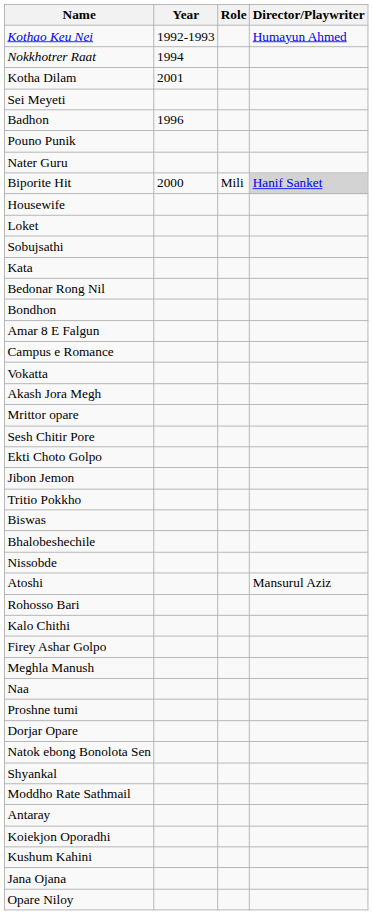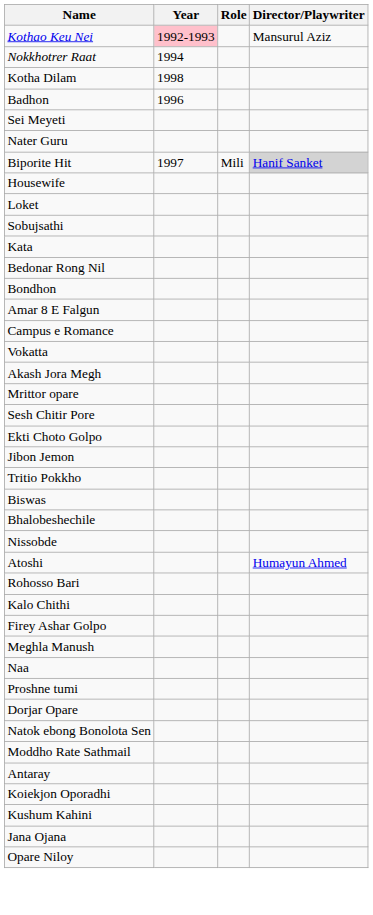 <table class="wikitable sortable mw-collapsible">
 <tr>
 <th>Name</th>
 <th>Year</th>
 <th>Role</th>
 <th>Director/Playwriter</th>
 </tr>
 <tr>
 <td><em><a href='#'>Kothao Keu Nei</a></em></td>
-<td>1992-1993</td>
+<td style="background: pink;">1992-1993</td>
 <td></td>
-<td><a href='#'>Humayun Ahmed</a></td>
+<td>Mansurul Aziz</td>
 </tr>
 <tr>
 <td><em>Nokkhotrer Raat</em></td>
 <td>1994</td>
 <td></td>
 <td></td>
 </tr>
 <tr>
 <td>Kotha Dilam</td>
-<td>2001</td>
-<td></td>
-<td></td>
-</tr>
-<tr>
-<td>Sei Meyeti</td>
-<td></td>
+<td>1998</td>
 <td></td>
 <td></td>
 </tr>
 <tr>
 <td>Badhon</td>
 <td>1996</td>
 <td></td>
 <td></td>
 </tr>
 <tr>
-<td>Pouno Punik</td>
+<td>Sei Meyeti</td>
 <td></td>
 <td></td>
 <td></td>
 </tr>
 <tr>
 <td>Nater Guru</td>
 <td></td>
 <td></td>
 <td></td>
 </tr>
 <tr>
 <td>Biporite Hit</td>
-<td>2000</td>
+<td>1997</td>
 <td>Mili</td>
 <td style="background: lightgrey;"><a href='#'>Hanif Sanket</a></td>
 </tr>
 <tr>
 <td>Housewife</td>
 <td></td>
 <td></td>
 <td></td>
 </tr>
 <tr>
 <td>Loket</td>
 <td></td>
 <td></td>
 <td></td>
 </tr>
 <tr>
 <td>Sobujsathi</td>
 <td></td>
 <td></td>
 <td></td>
 </tr>
 <tr>
 <td>Kata</td>
 <td></td>
 <td></td>
 <td></td>
 </tr>
 <tr>
 <td>Bedonar Rong Nil</td>
 <td></td>
 <td></td>
 <td></td>
 </tr>
 <tr>
 <td>Bondhon</td>
 <td></td>
 <td></td>
 <td></td>
 </tr>
 <tr>
 <td>Amar 8 E Falgun</td>
 <td></td>
 <td></td>
 <td></td>
 </tr>
 <tr>
 <td>Campus e Romance</td>
 <td></td>
 <td></td>
 <td></td>
 </tr>
 <tr>
 <td>Vokatta</td>
 <td></td>
 <td></td>
 <td></td>
 </tr>
 <tr>
 <td>Akash Jora Megh</td>
 <td></td>
 <td></td>
 <td></td>
 </tr>
 <tr>
 <td>Mrittor opare</td>
 <td></td>
 <td></td>
 <td></td>
 </tr>
 <tr>
 <td>Sesh Chitir Pore</td>
 <td></td>
 <td></td>
 <td></td>
 </tr>
 <tr>
 <td>Ekti Choto Golpo</td>
 <td></td>
 <td></td>
 <td></td>
 </tr>
 <tr>
 <td>Jibon Jemon</td>
 <td></td>
 <td></td>
 <td></td>
 </tr>
 <tr>
 <td>Tritio Pokkho</td>
 <td></td>
 <td></td>
 <td></td>
 </tr>
 <tr>
 <td>Biswas</td>
 <td></td>
 <td></td>
 <td></td>
 </tr>
 <tr>
 <td>Bhalobeshechile</td>
 <td></td>
 <td></td>
 <td></td>
 </tr>
 <tr>
 <td>Nissobde</td>
 <td></td>
 <td></td>
 <td></td>
 </tr>
 <tr>
 <td>Atoshi</td>
 <td></td>
 <td></td>
-<td>Mansurul Aziz</td>
+<td><a href='#'>Humayun Ahmed</a></td>
 </tr>
 <tr>
 <td>Rohosso Bari</td>
 <td></td>
 <td></td>
 <td></td>
 </tr>
 <tr>
 <td>Kalo Chithi</td>
 <td></td>
 <td></td>
 <td></td>
 </tr>
 <tr>
 <td>Firey Ashar Golpo</td>
 <td></td>
 <td></td>
 <td></td>
 </tr>
 <tr>
 <td>Meghla Manush</td>
 <td></td>
 <td></td>
 <td></td>
 </tr>
 <tr>
 <td>Naa</td>
 <td></td>
 <td></td>
 <td></td>
 </tr>
 <tr>
 <td>Proshne tumi</td>
 <td></td>
 <td></td>
 <td></td>
 </tr>
 <tr>
 <td>Dorjar Opare</td>
 <td></td>
 <td></td>
 <td></td>
 </tr>
 <tr>
 <td>Natok ebong Bonolota Sen</td>
 <td></td>
 <td></td>
 <td></td>
 </tr>
 <tr>
-<td>Shyankal</td>
-<td></td>
-<td></td>
-<td></td>
-</tr>
-<tr>
 <td>Moddho Rate Sathmail</td>
 <td></td>
 <td></td>
 <td></td>
 </tr>
 <tr>
 <td>Antaray</td>
 <td></td>
 <td></td>
 <td></td>
 </tr>
 <tr>
 <td>Koiekjon Oporadhi</td>
 <td></td>
 <td></td>
 <td></td>
 </tr>
 <tr>
 <td>Kushum Kahini</td>
 <td></td>
 <td></td>
 <td></td>
 </tr>
 <tr>
 <td>Jana Ojana</td>
 <td></td>
 <td></td>
 <td></td>
 </tr>
 <tr>
 <td>Opare Niloy</td>
 <td></td>
 <td></td>
 <td></td>
 </tr>
 </table>
